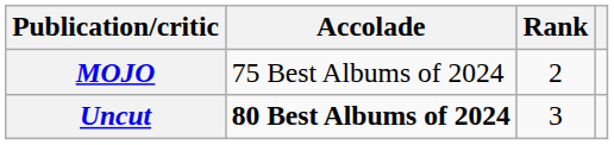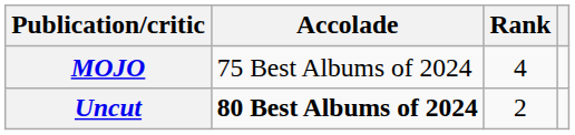 <table class="wikitable sortable plainrowheaders">
 <tr>
 <th scope="col">Publication/critic</th>
 <th scope="col">Accolade</th>
 <th scope="col">Rank</th>
 <th scope="col" class="unsortable"></th>
 </tr>
 <tr>
 <th scope="row"><em><a href='#'>MOJO</a></em></th>
 <td>75 Best Albums of 2024</td>
-<td style="text-align: center;">2</td>
+<td style="text-align: center;">4</td>
 <td style="text-align: center;"></td>
 </tr>
 <tr>
 <th scope="row"><em><a href='#'>Uncut</a></em></th>
 <td><strong>80 Best Albums of 2024</strong></td>
-<td style="text-align: center;">3</td>
+<td style="text-align: center;">2</td>
 <td style="text-align: center;"></td>
 </tr>
 </table>
